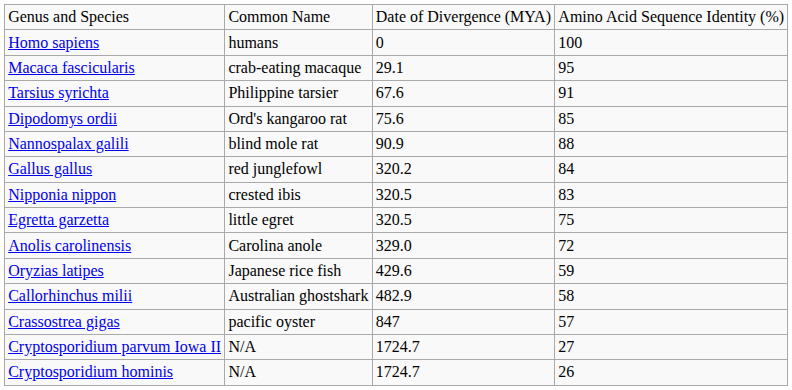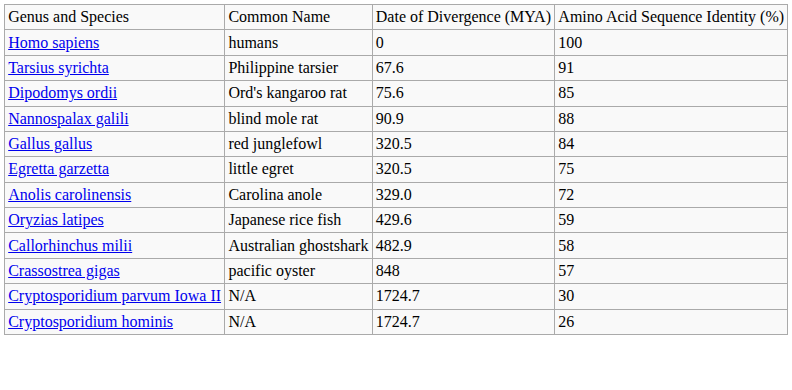 <table class="wikitable">
 <tr>
 <td>Genus and Species</td>
 <td>Common Name</td>
 <td>Date of Divergence (MYA)</td>
 <td>Amino Acid Sequence Identity (%)</td>
 </tr>
 <tr>
 <td><a href='#'>Homo sapiens</a></td>
 <td>humans</td>
 <td>0</td>
 <td>100</td>
-</tr>
-<tr>
-<td><a href='#'>Macaca fascicularis</a></td>
-<td>crab-eating macaque</td>
-<td>29.1</td>
-<td>95</td>
 </tr>
 <tr>
 <td><a href='#'>Tarsius syrichta</a></td>
 <td>Philippine tarsier</td>
 <td>67.6</td>
 <td>91</td>
 </tr>
 <tr>
 <td><a href='#'>Dipodomys ordii</a></td>
 <td>Ord's kangaroo rat</td>
 <td>75.6</td>
 <td>85</td>
 </tr>
 <tr>
 <td><a href='#'>Nannospalax galili</a></td>
 <td>blind mole rat</td>
 <td>90.9</td>
 <td>88</td>
 </tr>
 <tr>
 <td><a href='#'>Gallus gallus</a></td>
 <td>red junglefowl</td>
-<td>320.2</td>
+<td>320.5</td>
 <td>84</td>
-</tr>
-<tr>
-<td><a href='#'>Nipponia nippon</a></td>
-<td>crested ibis</td>
-<td>320.5</td>
-<td>83</td>
 </tr>
 <tr>
 <td><a href='#'>Egretta garzetta</a></td>
 <td>little egret</td>
 <td>320.5</td>
 <td>75</td>
 </tr>
 <tr>
 <td><a href='#'>Anolis carolinensis</a></td>
 <td>Carolina anole</td>
 <td>329.0</td>
 <td>72</td>
 </tr>
 <tr>
 <td><a href='#'>Oryzias latipes</a></td>
 <td>Japanese rice fish</td>
 <td>429.6</td>
 <td>59</td>
 </tr>
 <tr>
 <td><a href='#'>Callorhinchus milii</a></td>
 <td>Australian ghostshark</td>
 <td>482.9</td>
 <td>58</td>
 </tr>
 <tr>
 <td><a href='#'>Crassostrea gigas</a></td>
 <td>pacific oyster</td>
-<td>847</td>
+<td>848</td>
 <td>57</td>
 </tr>
 <tr>
 <td><a href='#'>Cryptosporidium parvum Iowa II</a></td>
 <td>N/A</td>
 <td>1724.7</td>
-<td>27</td>
+<td>30</td>
 </tr>
 <tr>
 <td><a href='#'>Cryptosporidium hominis</a></td>
 <td>N/A</td>
 <td>1724.7</td>
 <td>26</td>
 </tr>
 </table>
